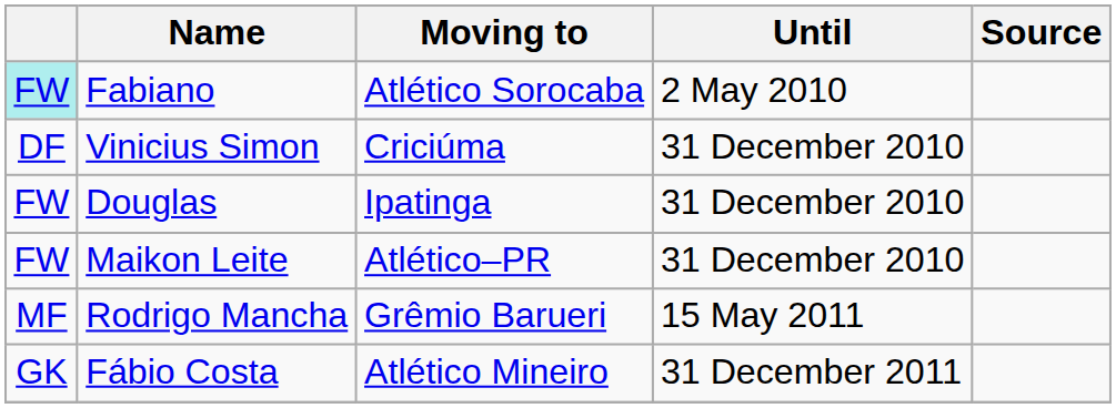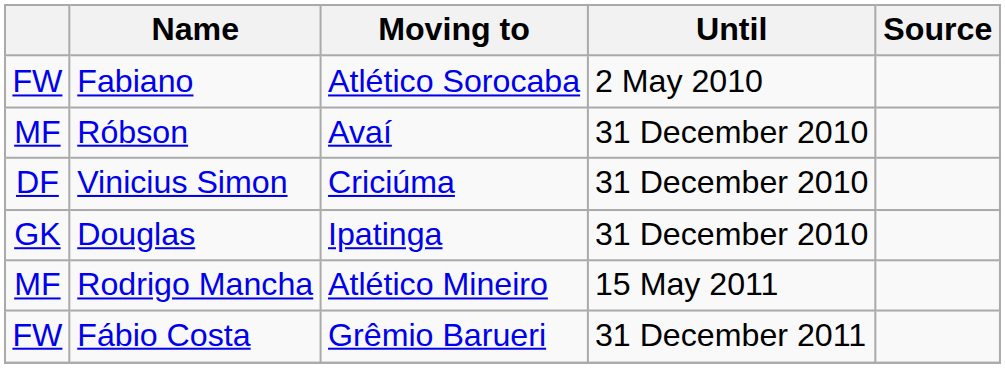 <table class="wikitable sortable" style="text-align:center;">
 <tr>
 <th></th>
 <th>Name</th>
 <th>Moving to</th>
 <th>Until</th>
 <th>Source</th>
 </tr>
 <tr>
-<td style="background: paleturquoise;"><a href='#'>FW</a></td>
+<td><a href='#'>FW</a></td>
 <td style="text-align:left;"> <a href='#'>Fabiano</a></td>
 <td style="text-align:left;"><a href='#'>Atlético Sorocaba</a></td>
 <td style="text-align:left;">2 May 2010</td>
+<td></td>
+</tr>
+<tr>
+<td><a href='#'>MF</a></td>
+<td style="text-align:left;"> <a href='#'>Róbson</a></td>
+<td style="text-align:left;"><a href='#'>Avaí</a></td>
+<td style="text-align:left;">31 December 2010</td>
 <td></td>
 </tr>
 <tr>
 <td><a href='#'>DF</a></td>
 <td style="text-align:left;"> <a href='#'>Vinicius Simon</a></td>
 <td style="text-align:left;"><a href='#'>Criciúma</a></td>
 <td style="text-align:left;">31 December 2010</td>
 <td></td>
 </tr>
 <tr>
-<td><a href='#'>FW</a></td>
+<td><a href='#'>GK</a></td>
 <td style="text-align:left;"> <a href='#'>Douglas</a></td>
 <td style="text-align:left;"><a href='#'>Ipatinga</a></td>
 <td style="text-align:left;">31 December 2010</td>
 <td></td>
 </tr>
 <tr>
-<td><a href='#'>FW</a></td>
-<td style="text-align:left;"> <a href='#'>Maikon Leite</a></td>
-<td style="text-align:left;"><a href='#'>Atlético–PR</a></td>
-<td style="text-align:left;">31 December 2010</td>
-<td></td>
-</tr>
-<tr>
 <td><a href='#'>MF</a></td>
 <td style="text-align:left;"> <a href='#'>Rodrigo Mancha</a></td>
-<td style="text-align:left;"><a href='#'>Grêmio Barueri</a></td>
+<td style="text-align:left;"><a href='#'>Atlético Mineiro</a></td>
 <td style="text-align:left;">15 May 2011</td>
 <td></td>
 </tr>
 <tr>
-<td><a href='#'>GK</a></td>
+<td><a href='#'>FW</a></td>
 <td style="text-align:left;"> <a href='#'>Fábio Costa</a></td>
-<td style="text-align:left;"><a href='#'>Atlético Mineiro</a></td>
+<td style="text-align:left;"><a href='#'>Grêmio Barueri</a></td>
 <td style="text-align:left;">31 December 2011</td>
 <td></td>
 </tr>
 <tr>
 </tr>
 </table>
